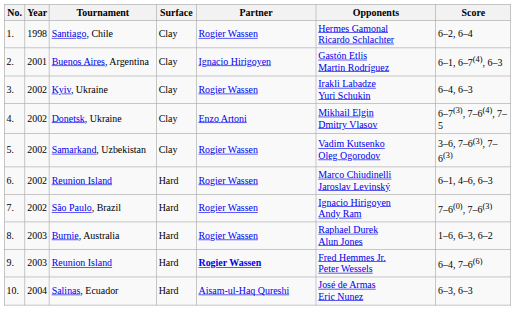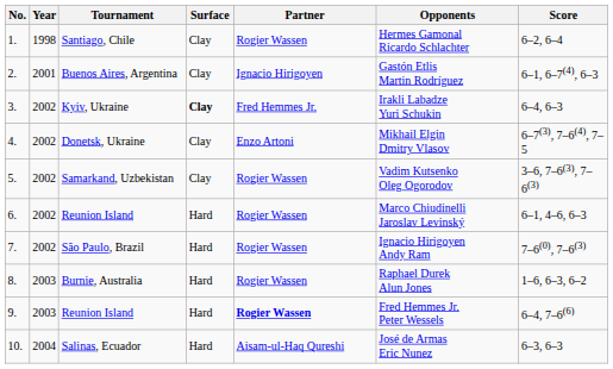 <table class="sortable wikitable" style=font-size:97%>
 <tr>
 <th width=25>No.</th>
 <th width=30>Year</th>
 <th width=160>Tournament</th>
 <th width=55>Surface</th>
 <th width=180>Partner</th>
 <th width=180>Opponents</th>
 <th width=110>Score</th>
 </tr>
 <tr>
 <td>1.</td>
 <td>1998</td>
 <td><a href='#'>Santiago</a>, Chile</td>
 <td>Clay</td>
 <td> <a href='#'>Rogier Wassen</a></td>
 <td> <a href='#'>Hermes Gamonal</a><br> <a href='#'>Ricardo Schlachter</a></td>
 <td>6–2, 6–4</td>
 </tr>
 <tr>
 <td>2.</td>
 <td>2001</td>
 <td><a href='#'>Buenos Aires</a>, Argentina</td>
 <td>Clay</td>
 <td> <a href='#'>Ignacio Hirigoyen</a></td>
 <td> <a href='#'>Gastón Etlis</a><br> <a href='#'>Martin Rodríguez</a></td>
 <td>6–1, 6–7<sup>(4)</sup>, 6–3</td>
 </tr>
 <tr>
 <td>3.</td>
 <td>2002</td>
 <td><a href='#'>Kyiv</a>, Ukraine</td>
-<td>Clay</td>
-<td> <a href='#'>Rogier Wassen</a></td>
+<td><strong>Clay</strong></td>
+<td> <a href='#'>Fred Hemmes Jr.</a></td>
 <td> <a href='#'>Irakli Labadze</a><br> <a href='#'>Yuri Schukin</a></td>
 <td>6–4, 6–3</td>
 </tr>
 <tr>
 <td>4.</td>
 <td>2002</td>
 <td><a href='#'>Donetsk</a>, Ukraine</td>
 <td>Clay</td>
 <td> <a href='#'>Enzo Artoni</a></td>
 <td> <a href='#'>Mikhail Elgin</a><br> <a href='#'>Dmitry Vlasov</a></td>
 <td>6–7<sup>(3)</sup>, 7–6<sup>(4)</sup>, 7–5</td>
 </tr>
 <tr>
 <td>5.</td>
 <td>2002</td>
 <td><a href='#'>Samarkand</a>, Uzbekistan</td>
 <td>Clay</td>
 <td> <a href='#'>Rogier Wassen</a></td>
 <td> <a href='#'>Vadim Kutsenko</a><br> <a href='#'>Oleg Ogorodov</a></td>
 <td>3–6, 7–6<sup>(3)</sup>, 7–6<sup>(3)</sup></td>
 </tr>
 <tr>
 <td>6.</td>
 <td>2002</td>
 <td><a href='#'>Reunion Island</a></td>
 <td>Hard</td>
 <td> <a href='#'>Rogier Wassen</a></td>
 <td> <a href='#'>Marco Chiudinelli</a><br> <a href='#'>Jaroslav Levinský</a></td>
 <td>6–1, 4–6, 6–3</td>
 </tr>
 <tr>
 <td>7.</td>
 <td>2002</td>
 <td><a href='#'>São Paulo</a>, Brazil</td>
 <td>Hard</td>
 <td> <a href='#'>Rogier Wassen</a></td>
 <td> <a href='#'>Ignacio Hirigoyen</a><br> <a href='#'>Andy Ram</a></td>
 <td>7–6<sup>(0)</sup>, 7–6<sup>(3)</sup></td>
 </tr>
 <tr>
 <td>8.</td>
 <td>2003</td>
 <td><a href='#'>Burnie</a>, Australia</td>
 <td>Hard</td>
 <td> <a href='#'>Rogier Wassen</a></td>
 <td> <a href='#'>Raphael Durek</a><br> <a href='#'>Alun Jones</a></td>
 <td>1–6, 6–3, 6–2</td>
 </tr>
 <tr>
 <td>9.</td>
 <td>2003</td>
 <td><a href='#'>Reunion Island</a></td>
 <td>Hard</td>
 <td><strong> <a href='#'>Rogier Wassen</a></strong></td>
 <td> <a href='#'>Fred Hemmes Jr.</a><br> <a href='#'>Peter Wessels</a></td>
 <td>6–4, 7–6<sup>(6)</sup></td>
 </tr>
 <tr>
 <td>10.</td>
 <td>2004</td>
 <td><a href='#'>Salinas</a>, Ecuador</td>
 <td>Hard</td>
 <td> <a href='#'>Aisam-ul-Haq Qureshi</a></td>
 <td> <a href='#'>José de Armas</a><br> <a href='#'>Eric Nunez</a></td>
 <td>6–3, 6–3</td>
 </tr>
 </table>
